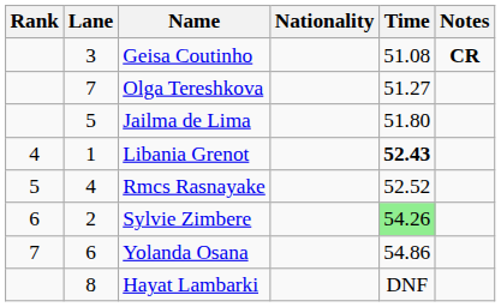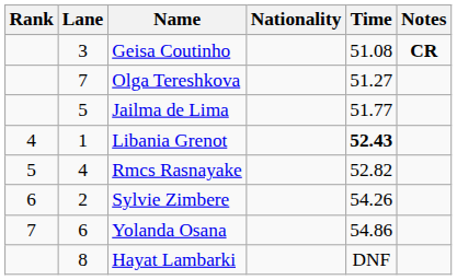 <table class="wikitable sortable" style="text-align:center">
 <tr>
 <th>Rank</th>
 <th>Lane</th>
 <th>Name</th>
 <th>Nationality</th>
 <th>Time</th>
 <th>Notes</th>
 </tr>
 <tr>
 <td></td>
 <td>3</td>
 <td align=left><a href='#'>Geisa Coutinho</a></td>
 <td align=left></td>
 <td>51.08</td>
 <td><strong>CR</strong></td>
 </tr>
 <tr>
 <td></td>
 <td>7</td>
 <td align=left><a href='#'>Olga Tereshkova</a></td>
 <td align=left></td>
 <td>51.27</td>
 <td></td>
 </tr>
 <tr>
 <td></td>
 <td>5</td>
 <td align=left><a href='#'>Jailma de Lima</a></td>
 <td align=left></td>
-<td>51.80</td>
+<td>51.77</td>
 <td></td>
 </tr>
 <tr>
 <td>4</td>
 <td>1</td>
 <td align=left><a href='#'>Libania Grenot</a></td>
 <td align=left></td>
 <td><strong>52.43</strong></td>
 <td></td>
 </tr>
 <tr>
 <td>5</td>
 <td>4</td>
 <td align=left><a href='#'>Rmcs Rasnayake</a></td>
 <td align=left></td>
-<td>52.52</td>
+<td>52.82</td>
 <td></td>
 </tr>
 <tr>
 <td>6</td>
 <td>2</td>
 <td align=left><a href='#'>Sylvie Zimbere</a></td>
 <td align=left></td>
-<td style="background: lightgreen;">54.26</td>
+<td>54.26</td>
 <td></td>
 </tr>
 <tr>
 <td>7</td>
 <td>6</td>
 <td align=left><a href='#'>Yolanda Osana</a></td>
 <td align=left></td>
 <td>54.86</td>
 <td></td>
 </tr>
 <tr>
 <td></td>
 <td>8</td>
 <td align=left><a href='#'>Hayat Lambarki</a></td>
 <td align=left></td>
 <td>DNF</td>
 <td></td>
 </tr>
 </table>
